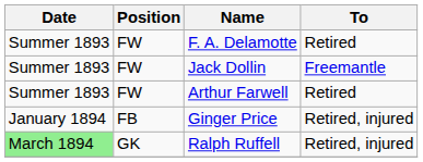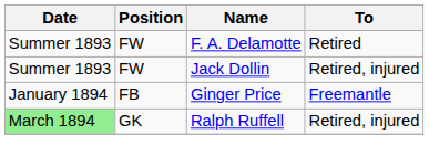 <table class="wikitable">
 <tr>
 <th>Date</th>
 <th>Position</th>
 <th>Name</th>
 <th>To</th>
 </tr>
 <tr>
 <td>Summer 1893</td>
 <td>FW</td>
 <td><a href='#'>F. A. Delamotte</a></td>
 <td>Retired</td>
 </tr>
 <tr>
 <td>Summer 1893</td>
 <td>FW</td>
 <td><a href='#'>Jack Dollin</a></td>
-<td><a href='#'>Freemantle</a></td>
-</tr>
-<tr>
-<td>Summer 1893</td>
-<td>FW</td>
-<td><a href='#'>Arthur Farwell</a></td>
-<td>Retired</td>
+<td>Retired, injured</td>
 </tr>
 <tr>
 <td>January 1894</td>
 <td>FB</td>
 <td><a href='#'>Ginger Price</a></td>
-<td>Retired, injured</td>
+<td><a href='#'>Freemantle</a></td>
 </tr>
 <tr>
 <td style="background: lightgreen;">March 1894</td>
 <td>GK</td>
 <td><a href='#'>Ralph Ruffell</a></td>
 <td>Retired, injured</td>
 </tr>
 <tr>
 </tr>
 </table>
